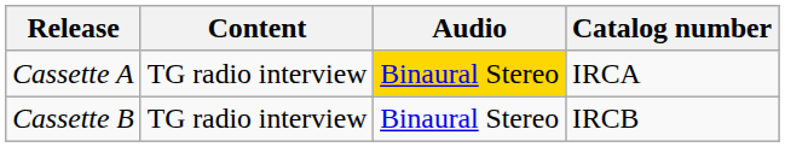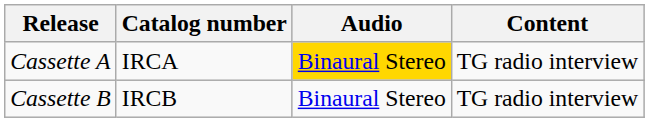 <table class="wikitable">
 <tr>
 <th>Release</th>
+<th>Catalog number</th>
+<th>Audio</th>
 <th>Content</th>
-<th>Audio</th>
-<th>Catalog number</th>
 </tr>
 <tr>
 <td align="left"><em>Cassette A</em></td>
+<td>IRCA</td>
+<td style="background: gold;"><a href='#'>Binaural</a> Stereo</td>
 <td>TG radio interview</td>
-<td style="background: gold;"><a href='#'>Binaural</a> Stereo</td>
-<td>IRCA</td>
 </tr>
 <tr>
 <td align="left"><em>Cassette B</em></td>
+<td>IRCB</td>
+<td><a href='#'>Binaural</a> Stereo</td>
 <td>TG radio interview</td>
-<td><a href='#'>Binaural</a> Stereo</td>
-<td>IRCB</td>
 </tr>
 </table>
